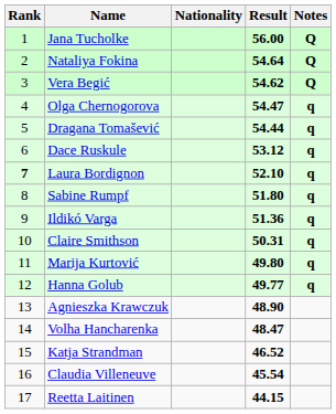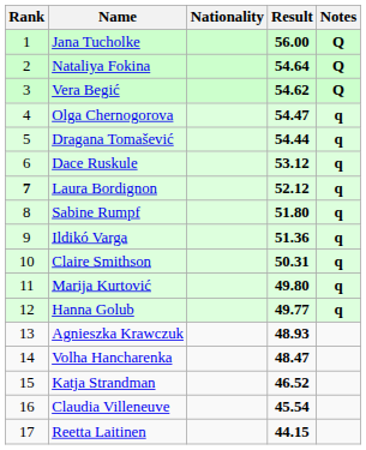 <table class="wikitable sortable" style="text-align:center">
 <tr>
 <th>Rank</th>
 <th>Name</th>
 <th>Nationality</th>
 <th>Result</th>
 <th>Notes</th>
 </tr>
 <tr bgcolor=ccffcc>
 <td>1</td>
 <td align=left><a href='#'>Jana Tucholke</a></td>
 <td align=left></td>
 <td><strong>56.00</strong></td>
 <td><strong>Q</strong></td>
 </tr>
 <tr bgcolor=ccffcc>
 <td>2</td>
 <td align=left><a href='#'>Nataliya Fokina</a></td>
 <td align=left></td>
 <td><strong>54.64</strong></td>
 <td><strong>Q</strong></td>
 </tr>
 <tr bgcolor=ccffcc>
 <td>3</td>
 <td align=left><a href='#'>Vera Begić</a></td>
 <td align=left></td>
 <td><strong>54.62</strong></td>
 <td><strong>Q</strong></td>
 </tr>
 <tr bgcolor=ddffdd>
 <td>4</td>
 <td align=left><a href='#'>Olga Chernogorova</a></td>
 <td align=left></td>
 <td><strong>54.47</strong></td>
 <td><strong>q</strong></td>
 </tr>
 <tr bgcolor=ddffdd>
 <td>5</td>
 <td align=left><a href='#'>Dragana Tomašević</a></td>
 <td align=left></td>
 <td><strong>54.44</strong></td>
 <td><strong>q</strong></td>
 </tr>
 <tr bgcolor=ddffdd>
 <td>6</td>
 <td align=left><a href='#'>Dace Ruskule</a></td>
 <td align=left></td>
 <td><strong>53.12</strong></td>
 <td><strong>q</strong></td>
 </tr>
 <tr bgcolor=ddffdd>
 <td><strong>7</strong></td>
 <td align=left><a href='#'>Laura Bordignon</a></td>
 <td align=left></td>
-<td><strong>52.10</strong></td>
+<td><strong>52.12</strong></td>
 <td><strong>q</strong></td>
 </tr>
 <tr bgcolor=ddffdd>
 <td>8</td>
 <td align=left><a href='#'>Sabine Rumpf</a></td>
 <td align=left></td>
 <td><strong>51.80</strong></td>
 <td><strong>q</strong></td>
 </tr>
 <tr bgcolor=ddffdd>
 <td>9</td>
 <td align=left><a href='#'>Ildikó Varga</a></td>
 <td align=left></td>
 <td><strong>51.36</strong></td>
 <td><strong>q</strong></td>
 </tr>
 <tr bgcolor=ddffdd>
 <td>10</td>
 <td align=left><a href='#'>Claire Smithson</a></td>
 <td align=left></td>
 <td><strong>50.31</strong></td>
 <td><strong>q</strong></td>
 </tr>
 <tr bgcolor=ddffdd>
 <td>11</td>
 <td align=left><a href='#'>Marija Kurtović</a></td>
 <td align=left></td>
 <td><strong>49.80</strong></td>
 <td><strong>q</strong></td>
 </tr>
 <tr bgcolor=ddffdd>
 <td>12</td>
 <td align=left><a href='#'>Hanna Golub</a></td>
 <td align=left></td>
 <td><strong>49.77</strong></td>
 <td><strong>q</strong></td>
 </tr>
 <tr>
 <td>13</td>
 <td align=left><a href='#'>Agnieszka Krawczuk</a></td>
 <td align=left></td>
-<td><strong>48.90</strong></td>
+<td><strong>48.93</strong></td>
 <td></td>
 </tr>
 <tr>
 <td>14</td>
 <td align=left><a href='#'>Volha Hancharenka</a></td>
 <td align=left></td>
 <td><strong>48.47</strong></td>
 <td></td>
 </tr>
 <tr>
 <td>15</td>
 <td align=left><a href='#'>Katja Strandman</a></td>
 <td align=left></td>
 <td><strong>46.52</strong></td>
 <td></td>
 </tr>
 <tr>
 <td>16</td>
 <td align=left><a href='#'>Claudia Villeneuve</a></td>
 <td align=left></td>
 <td><strong>45.54</strong></td>
 <td></td>
 </tr>
 <tr>
 <td>17</td>
 <td align=left><a href='#'>Reetta Laitinen</a></td>
 <td align=left></td>
 <td><strong>44.15</strong></td>
 <td></td>
 </tr>
 </table>
